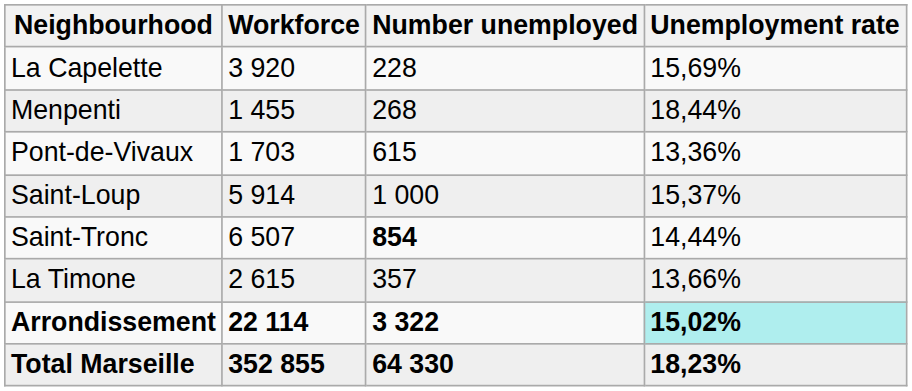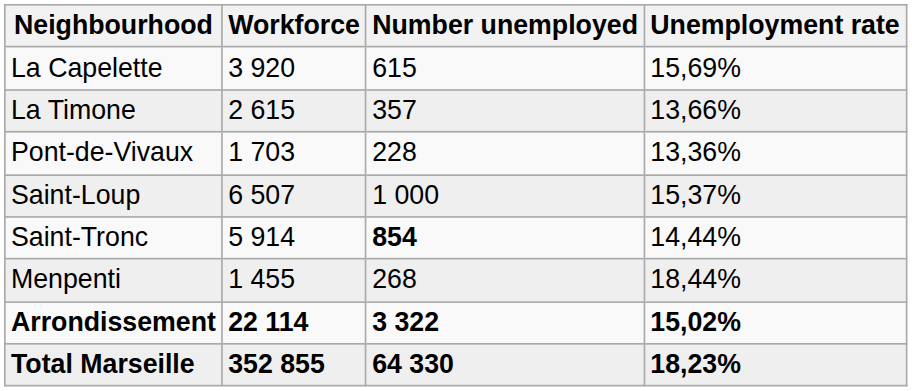 <table class=wikitable>
 <tr>
 <th>Neighbourhood</th>
 <th>Workforce</th>
 <th>Number unemployed</th>
 <th>Unemployment rate</th>
 </tr>
 <tr>
 <td>La Capelette</td>
 <td>3 920</td>
+<td>615</td>
+<td>15,69% </td>
+</tr>
+<tr style="background:#EFEFEF">
+<td>La Timone</td>
+<td>2 615</td>
+<td>357</td>
+<td>13,66% </td>
+</tr>
+<tr>
+<td>Pont-de-Vivaux</td>
+<td>1 703</td>
 <td>228</td>
-<td>15,69% </td>
+<td>13,36%</td>
+</tr>
+<tr style="background:#EFEFEF">
+<td>Saint-Loup</td>
+<td>6 507</td>
+<td>1 000</td>
+<td>15,37% </td>
+</tr>
+<tr>
+<td>Saint-Tronc</td>
+<td>5 914</td>
+<td><strong>854</strong></td>
+<td>14,44% </td>
 </tr>
 <tr style="background:#EFEFEF">
 <td>Menpenti</td>
 <td>1 455</td>
 <td>268</td>
 <td>18,44%</td>
 </tr>
 <tr>
-<td>Pont-de-Vivaux</td>
-<td>1 703</td>
-<td>615</td>
-<td>13,36%</td>
-</tr>
-<tr style="background:#EFEFEF">
-<td>Saint-Loup</td>
-<td>5 914</td>
-<td>1 000</td>
-<td>15,37% </td>
-</tr>
-<tr>
-<td>Saint-Tronc</td>
-<td>6 507</td>
-<td><strong>854</strong></td>
-<td>14,44% </td>
-</tr>
-<tr style="background:#EFEFEF">
-<td>La Timone</td>
-<td>2 615</td>
-<td>357</td>
-<td>13,66% </td>
-</tr>
-<tr>
 <td><strong>Arrondissement</strong></td>
 <td><strong>22 114</strong></td>
 <td><strong>3 322</strong></td>
-<td style="background: paleturquoise;"><strong>15,02%</strong></td>
+<td><strong>15,02%</strong></td>
 </tr>
 <tr style="background:#EFEFEF">
 <td><strong>Total Marseille</strong></td>
 <td><strong>352 855</strong></td>
 <td><strong>64 330</strong></td>
 <td><strong>18,23%</strong></td>
 </tr>
 </table>
